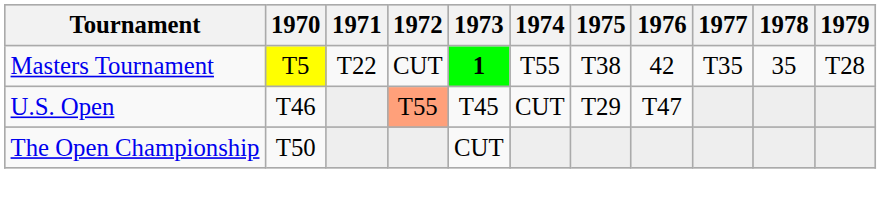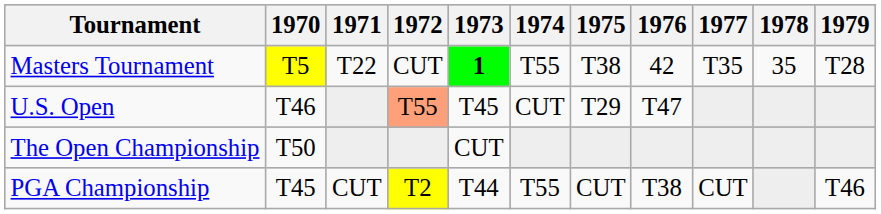 <table class="wikitable" style="font-size:95%;text-align:center;">
 <tr>
 <th>Tournament</th>
 <th>1970</th>
 <th>1971</th>
 <th>1972</th>
 <th>1973</th>
 <th>1974</th>
 <th>1975</th>
 <th>1976</th>
 <th>1977</th>
 <th>1978</th>
 <th>1979</th>
 </tr>
 <tr>
 <td align=left><a href='#'>Masters Tournament</a></td>
 <td style="background:yellow;">T5</td>
 <td>T22</td>
 <td>CUT</td>
 <td style="background:lime;"><strong>1</strong></td>
 <td>T55</td>
 <td>T38</td>
 <td>42</td>
 <td>T35</td>
 <td>35</td>
 <td>T28</td>
 </tr>
 <tr>
 <td align=left><a href='#'>U.S. Open</a></td>
 <td>T46</td>
 <td style="background:#eeeeee;"></td>
 <td style="background: lightsalmon;">T55</td>
 <td>T45</td>
 <td>CUT</td>
 <td>T29</td>
 <td>T47</td>
 <td style="background:#eeeeee;"></td>
 <td style="background:#eeeeee;"></td>
 <td style="background:#eeeeee;"></td>
 </tr>
 <tr>
 <td align=left><a href='#'>The Open Championship</a></td>
 <td>T50</td>
 <td style="background:#eeeeee;"></td>
 <td style="background:#eeeeee;"></td>
 <td>CUT</td>
 <td style="background:#eeeeee;"></td>
 <td style="background:#eeeeee;"></td>
 <td style="background:#eeeeee;"></td>
 <td style="background:#eeeeee;"></td>
 <td style="background:#eeeeee;"></td>
 <td style="background:#eeeeee;"></td>
 </tr>
+<tr>
+<td align=left><a href='#'>PGA Championship</a></td>
+<td>T45</td>
+<td>CUT</td>
+<td style="background:yellow;">T2</td>
+<td>T44</td>
+<td>T55</td>
+<td>CUT</td>
+<td>T38</td>
+<td>CUT</td>
+<td style="background:#eeeeee;"></td>
+<td>T46</td>
+</tr>
 </table>
